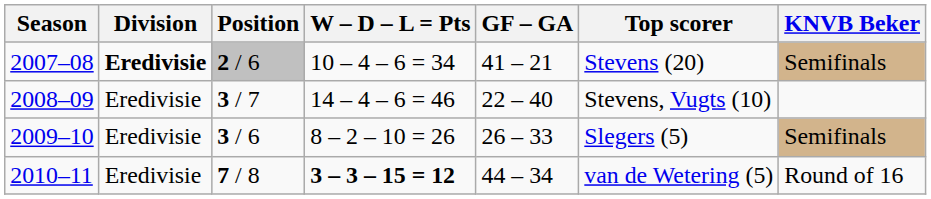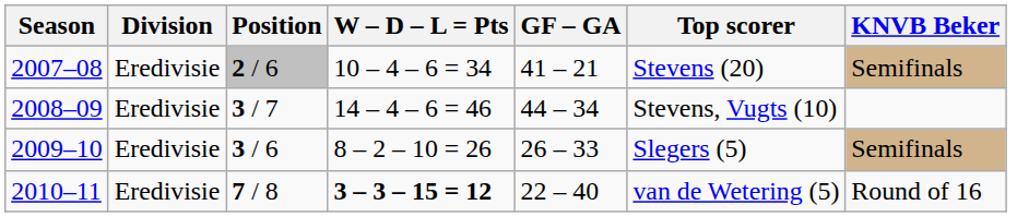 <table class="wikitable">
 <tr style="background:#f0f6fa;">
 <th>Season</th>
 <th>Division</th>
 <th>Position</th>
 <th>W – D – L = Pts</th>
 <th>GF – GA</th>
 <th>Top scorer</th>
 <th><a href='#'>KNVB Beker</a></th>
 </tr>
 <tr>
 <td><a href='#'>2007–08</a></td>
-<td><strong>Eredivisie</strong></td>
+<td>Eredivisie</td>
 <td bgcolor=silver><strong>2</strong> / 6</td>
 <td>10 – 4 – 6 = 34</td>
 <td>41 – 21</td>
 <td><a href='#'>Stevens</a> (20)</td>
 <td bgcolor=D2B48C>Semifinals</td>
 </tr>
 <tr>
 <td><a href='#'>2008–09</a></td>
 <td>Eredivisie</td>
 <td><strong>3</strong> / 7</td>
 <td>14 – 4 – 6 = 46</td>
-<td>22 – 40</td>
+<td>44 – 34</td>
 <td>Stevens, <a href='#'>Vugts</a> (10)</td>
 <td></td>
 </tr>
 <tr>
 <td><a href='#'>2009–10</a></td>
 <td>Eredivisie</td>
 <td><strong>3</strong> / 6</td>
 <td>8 – 2 – 10 = 26</td>
 <td>26 – 33</td>
 <td><a href='#'>Slegers</a> (5)</td>
 <td bgcolor=D2B48C>Semifinals</td>
 </tr>
 <tr>
 <td><a href='#'>2010–11</a></td>
 <td>Eredivisie</td>
 <td><strong>7</strong> / 8</td>
 <td><strong>3 – 3 – 15 = 12</strong></td>
-<td>44 – 34</td>
+<td>22 – 40</td>
 <td><a href='#'>van de Wetering</a> (5)</td>
 <td>Round of 16</td>
 </tr>
 </table>
